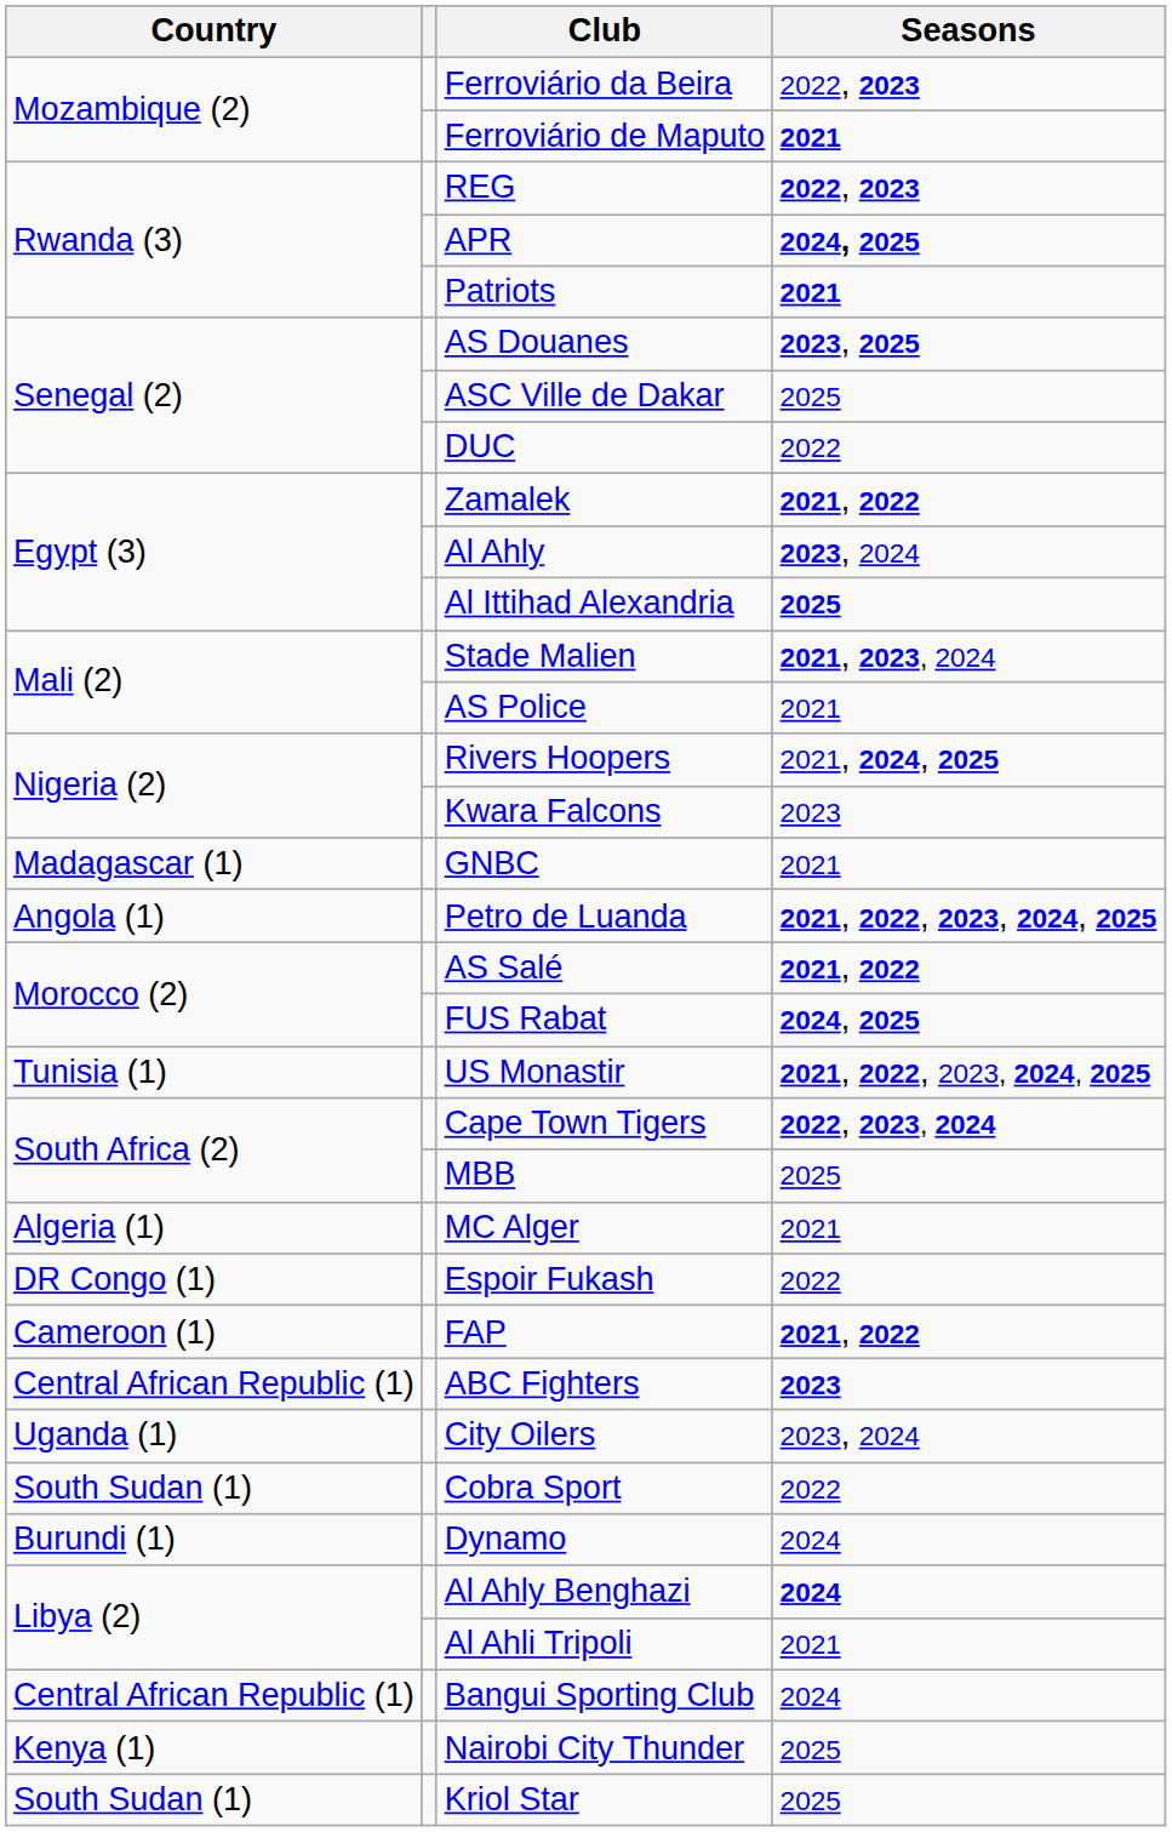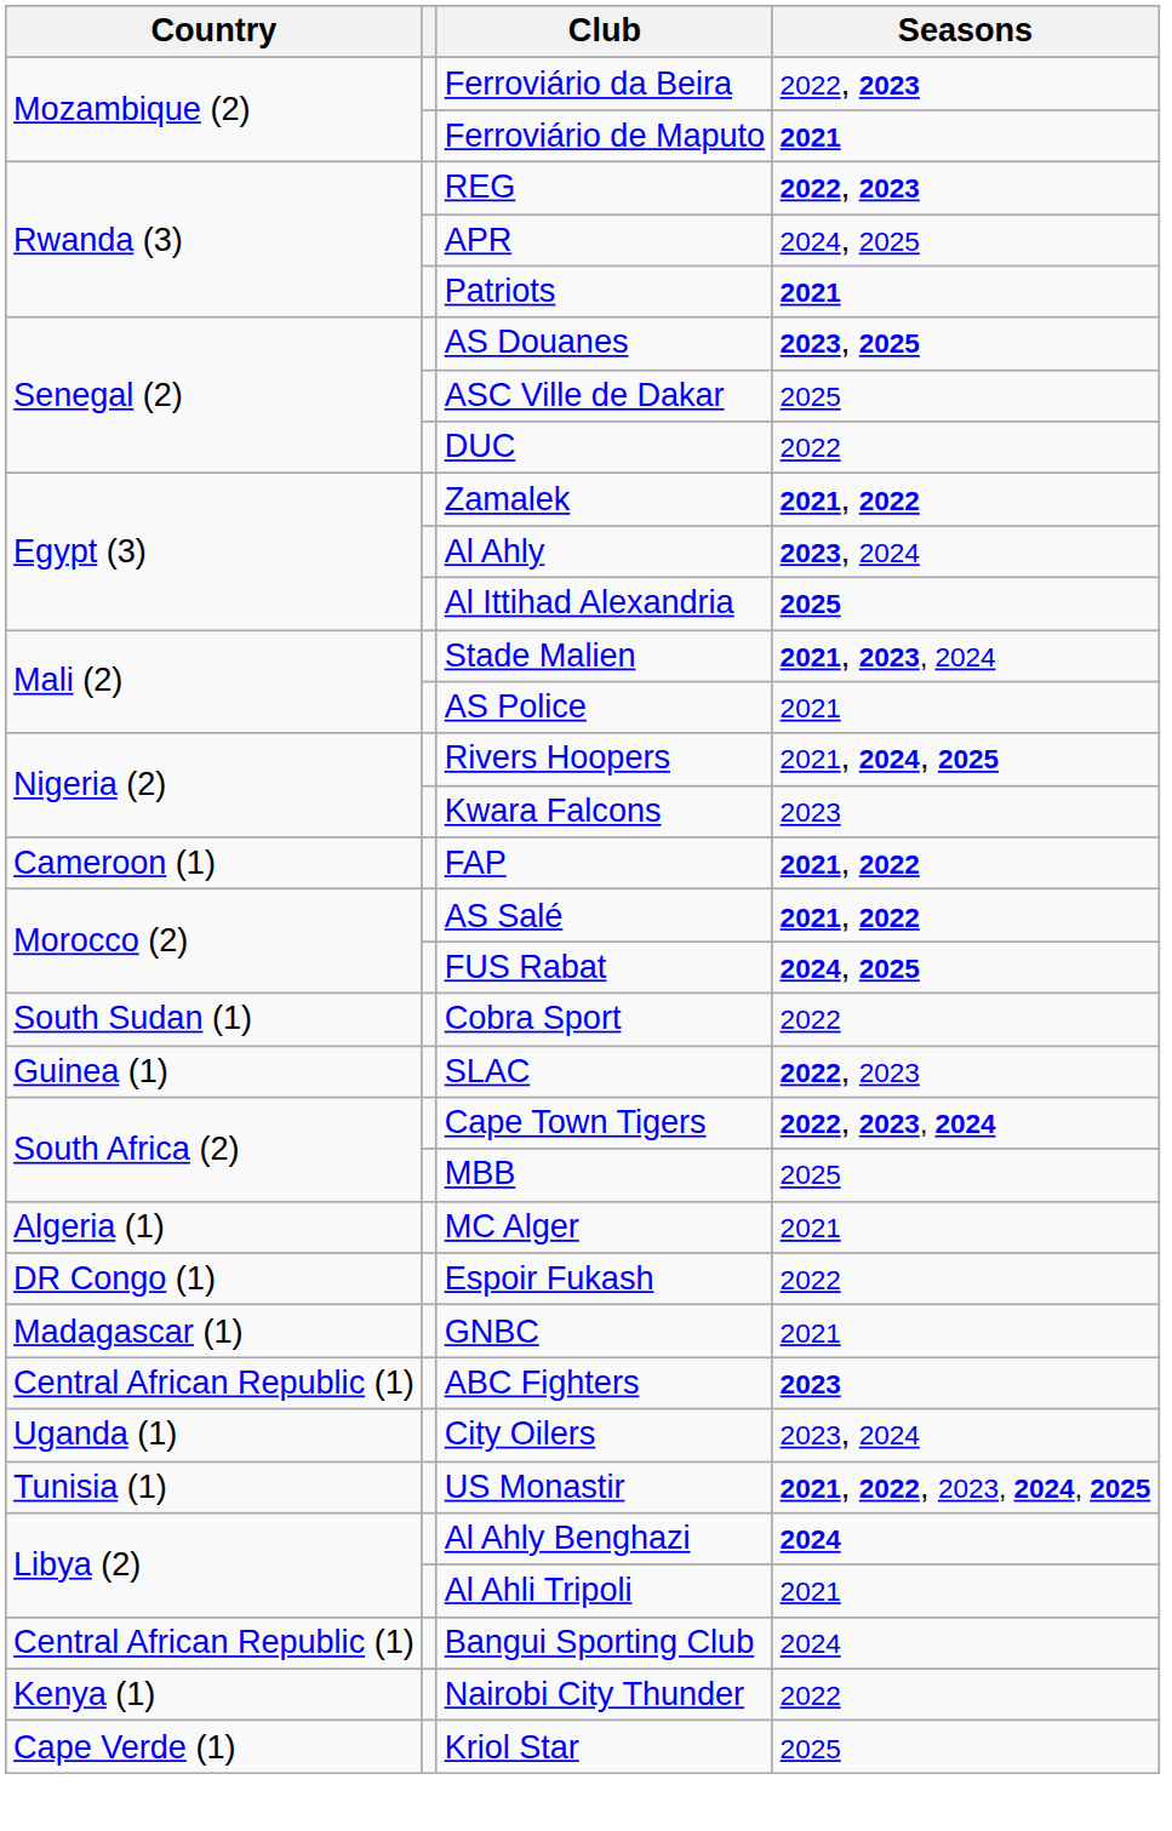 <table class="wikitable sortable" style="text-align:left;">
 <tr>
 <th>Country</th>
 <th></th>
 <th>Club</th>
 <th>Seasons</th>
 </tr>
 <tr>
 <td rowspan="2"> <a href='#'>Mozambique</a> (2)</td>
 <td></td>
 <td><a href='#'>Ferroviário da Beira</a></td>
 <td><a href='#'><small>2022</small></a>, <a href='#'><small><strong>2023</strong></small></a></td>
 </tr>
 <tr>
 <td></td>
 <td><a href='#'>Ferroviário de Maputo</a></td>
 <td><a href='#'><small><strong>2021</strong></small></a></td>
 </tr>
 <tr>
 <td rowspan="3"> <a href='#'>Rwanda</a> (3)</td>
 <td></td>
 <td><a href='#'>REG</a></td>
 <td><a href='#'><strong><small>2022</small></strong></a>, <small><a href='#'><strong>2023</strong></a></small></td>
 </tr>
 <tr>
 <td></td>
 <td><a href='#'>APR</a></td>
-<td><strong><a href='#'><small>2024</small></a>, <a href='#'><small>2025</small></a></strong></td>
+<td><a href='#'><small>2024</small></a>, <a href='#'><small>2025</small></a></td>
 </tr>
 <tr>
 <td></td>
 <td><a href='#'>Patriots</a></td>
 <td><a href='#'><small><strong>2021</strong></small></a></td>
 </tr>
 <tr>
 <td rowspan="3"> <a href='#'>Senegal</a> (2)</td>
 <td></td>
 <td><a href='#'>AS Douanes</a></td>
 <td><a href='#'><small><strong>2023</strong></small></a>, <a href='#'><small><strong>2025</strong></small></a></td>
 </tr>
 <tr>
 <td></td>
 <td><a href='#'>ASC Ville de Dakar</a></td>
 <td><a href='#'><small>2025</small></a></td>
 </tr>
 <tr>
 <td></td>
 <td><a href='#'>DUC</a></td>
 <td><a href='#'><small>2022</small></a></td>
 </tr>
 <tr>
 <td rowspan="3"> <a href='#'>Egypt</a> (3)</td>
 <td></td>
 <td><a href='#'>Zamalek</a></td>
 <td><a href='#'><small><strong>2021</strong></small></a>, <a href='#'><strong><small>2022</small></strong></a></td>
 </tr>
 <tr>
 <td></td>
 <td><a href='#'>Al Ahly</a></td>
 <td><a href='#'><small><strong>2023</strong></small></a>, <a href='#'><small>2024</small></a></td>
 </tr>
 <tr>
 <td></td>
 <td><a href='#'>Al Ittihad Alexandria</a></td>
 <td><a href='#'><small><strong>2025</strong></small></a></td>
 </tr>
 <tr>
 <td rowspan="2"> <a href='#'>Mali</a> (2)</td>
 <td></td>
 <td><a href='#'>Stade Malien</a></td>
 <td><a href='#'><small><strong>2021</strong></small></a>, <small><a href='#'><strong>2023</strong></a>, <a href='#'>2024</a></small></td>
 </tr>
 <tr>
 <td></td>
 <td><a href='#'>AS Police</a></td>
 <td><a href='#'><small>2021</small></a></td>
 </tr>
 <tr>
 <td rowspan="2"> <a href='#'>Nigeria</a> (2)</td>
 <td></td>
 <td><a href='#'>Rivers Hoopers</a></td>
 <td><a href='#'><small>2021</small></a>, <a href='#'><small><strong>2024</strong></small></a>, <a href='#'><small><strong>2025</strong></small></a></td>
 </tr>
 <tr>
 <td></td>
 <td><a href='#'>Kwara Falcons</a></td>
 <td><a href='#'><small>2023</small></a></td>
 </tr>
 <tr>
-<td> <a href='#'>Madagascar</a> (1)</td>
+<td> <a href='#'>Cameroon</a> (1)</td>
 <td></td>
-<td><a href='#'>GNBC</a></td>
-<td><a href='#'><small>2021</small></a></td>
-</tr>
-<tr>
-<td> <a href='#'>Angola</a> (1)</td>
-<td></td>
-<td><a href='#'>Petro de Luanda</a></td>
-<td><a href='#'><small><strong>2021</strong></small></a>, <a href='#'><strong><small>2022</small></strong></a>, <a href='#'><small><strong>2023</strong></small></a>, <a href='#'><small><strong>2024</strong></small></a>, <a href='#'><small><strong>2025</strong></small></a></td>
+<td><a href='#'>FAP</a></td>
+<td><a href='#'><small><strong>2021</strong></small></a>, <a href='#'><strong><small>2022</small></strong></a></td>
 </tr>
 <tr>
 <td rowspan="2"> <a href='#'>Morocco</a> (2)</td>
 <td></td>
 <td><a href='#'>AS Salé</a></td>
 <td><a href='#'><small><strong>2021</strong></small></a>, <a href='#'><strong><small>2022</small></strong></a></td>
 </tr>
 <tr>
 <td></td>
 <td><a href='#'>FUS Rabat</a></td>
 <td><a href='#'><small><strong>2024</strong></small></a>, <a href='#'><small><strong>2025</strong></small></a></td>
 </tr>
 <tr>
-<td> <a href='#'>Tunisia</a> (1)</td>
+<td> <a href='#'>South Sudan</a> (1)</td>
 <td></td>
-<td><a href='#'>US Monastir</a></td>
-<td><a href='#'><small><strong>2021</strong></small></a>, <a href='#'><strong><small>2022</small></strong></a>, <small><a href='#'>2023</a>, <a href='#'><strong>2024</strong></a>, <a href='#'><strong>2025</strong></a></small></td>
+<td><a href='#'>Cobra Sport</a></td>
+<td><a href='#'><small>2022</small></a></td>
+</tr>
+<tr>
+<td> <a href='#'>Guinea</a> (1)</td>
+<td></td>
+<td><a href='#'>SLAC</a></td>
+<td><a href='#'><small><strong>2022</strong></small></a>, <small><a href='#'>2023</a></small></td>
 </tr>
 <tr>
 <td rowspan="2"> <a href='#'>South Africa</a> (2)</td>
 <td></td>
 <td><a href='#'>Cape Town Tigers</a></td>
 <td><a href='#'><small><strong>2022</strong></small></a>, <small><a href='#'><strong>2023</strong></a>, <a href='#'><strong>2024</strong></a></small></td>
 </tr>
 <tr>
 <td></td>
 <td><a href='#'>MBB</a></td>
 <td><a href='#'><small>2025</small></a></td>
 </tr>
 <tr>
 <td> <a href='#'>Algeria</a> (1)</td>
 <td></td>
 <td><a href='#'>MC Alger</a></td>
 <td><a href='#'><small>2021</small></a></td>
 </tr>
 <tr>
 <td> <a href='#'>DR Congo</a> (1)</td>
 <td></td>
 <td><a href='#'>Espoir Fukash</a></td>
 <td><a href='#'><small>2022</small></a></td>
 </tr>
 <tr>
-<td> <a href='#'>Cameroon</a> (1)</td>
+<td> <a href='#'>Madagascar</a> (1)</td>
 <td></td>
-<td><a href='#'>FAP</a></td>
-<td><a href='#'><small><strong>2021</strong></small></a>, <a href='#'><strong><small>2022</small></strong></a></td>
+<td><a href='#'>GNBC</a></td>
+<td><a href='#'><small>2021</small></a></td>
 </tr>
 <tr>
 <td> <a href='#'>Central African Republic</a> (1)</td>
 <td></td>
 <td><a href='#'>ABC Fighters</a></td>
 <td><a href='#'><small><strong>2023</strong></small></a></td>
 </tr>
 <tr>
 <td> <a href='#'>Uganda</a> (1)</td>
 <td></td>
 <td><a href='#'>City Oilers</a></td>
 <td><a href='#'><small>2023</small></a>, <a href='#'><small>2024</small></a></td>
 </tr>
 <tr>
-<td> <a href='#'>South Sudan</a> (1)</td>
+<td> <a href='#'>Tunisia</a> (1)</td>
 <td></td>
-<td><a href='#'>Cobra Sport</a></td>
-<td><a href='#'><small>2022</small></a></td>
-</tr>
-<tr>
-<td> <a href='#'>Burundi</a> (1)</td>
-<td></td>
-<td><a href='#'>Dynamo</a></td>
-<td><a href='#'><small>2024</small></a></td>
+<td><a href='#'>US Monastir</a></td>
+<td><a href='#'><small><strong>2021</strong></small></a>, <a href='#'><strong><small>2022</small></strong></a>, <small><a href='#'>2023</a>, <a href='#'><strong>2024</strong></a>, <a href='#'><strong>2025</strong></a></small></td>
 </tr>
 <tr>
 <td rowspan="2"> <a href='#'>Libya</a> (2)</td>
 <td></td>
 <td><a href='#'>Al Ahly Benghazi</a></td>
 <td><a href='#'><small><strong>2024</strong></small></a></td>
 </tr>
 <tr>
 <td></td>
 <td><a href='#'>Al Ahli Tripoli</a></td>
 <td><a href='#'><small>2021</small></a></td>
 </tr>
 <tr>
 <td> <a href='#'>Central African Republic</a> (1)</td>
 <td></td>
 <td><a href='#'>Bangui Sporting Club</a></td>
 <td><a href='#'><small>2024</small></a></td>
 </tr>
 <tr>
 <td> <a href='#'>Kenya</a> (1)</td>
 <td></td>
 <td><a href='#'>Nairobi City Thunder</a></td>
-<td><a href='#'><small>2025</small></a></td>
+<td><a href='#'><small>2022</small></a></td>
 </tr>
 <tr>
-<td> <a href='#'>South Sudan</a> (1)</td>
+<td> <a href='#'>Cape Verde</a> (1)</td>
 <td></td>
 <td><a href='#'>Kriol Star</a></td>
 <td><a href='#'><small>2025</small></a></td>
 </tr>
 </table>
